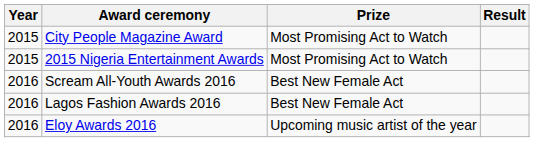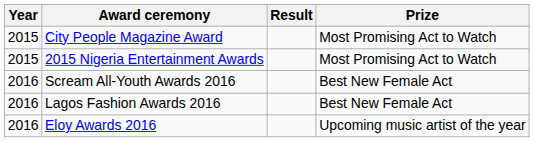 <table class ="wikitable">
 <tr>
 <th>Year</th>
 <th>Award ceremony</th>
+<th>Result</th>
 <th>Prize</th>
-<th>Result</th>
 </tr>
 <tr>
 <td>2015</td>
 <td><a href='#'>City People Magazine Award</a></td>
+<td></td>
 <td>Most Promising Act to Watch</td>
-<td></td>
 </tr>
 <tr>
 <td>2015</td>
 <td><a href='#'>2015 Nigeria Entertainment Awards</a></td>
+<td></td>
 <td>Most Promising Act to Watch</td>
-<td></td>
 </tr>
 <tr>
 <td>2016</td>
 <td>Scream All-Youth Awards 2016</td>
+<td></td>
 <td>Best New Female Act</td>
-<td></td>
 </tr>
 <tr>
 <td>2016</td>
 <td>Lagos Fashion Awards 2016</td>
+<td></td>
 <td>Best New Female Act</td>
-<td></td>
 </tr>
 <tr>
 <td>2016</td>
 <td><a href='#'>Eloy Awards 2016</a></td>
+<td></td>
 <td>Upcoming music artist of the year</td>
-<td></td>
 </tr>
 </table>
